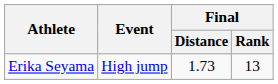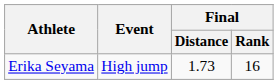 <table class="wikitable" style="font-size:90%">
 <tr>
 <th rowspan=2>Athlete</th>
 <th rowspan=2>Event</th>
 <th colspan=2>Final</th>
 </tr>
 <tr style="font-size:95%">
 <th>Distance</th>
 <th>Rank</th>
 </tr>
 <tr align=center>
 <td align=left><a href='#'>Erika Seyama</a></td>
 <td style="text-align:left;"><a href='#'>High jump</a></td>
 <td>1.73</td>
-<td>13</td>
+<td>16</td>
 </tr>
 </table>
